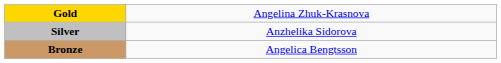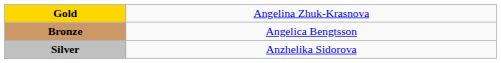 <table class="wikitable" style="text-align:center; " width="35%">
 <tr>
 <td bgcolor="gold"><strong>Gold</strong></td>
 <td><a href='#'>Angelina Zhuk-Krasnova</a><br>  <small><em></em></small></td>
 </tr>
 <tr>
+<td bgcolor="CC9966"><strong>Bronze</strong></td>
+<td><a href='#'>Angelica Bengtsson</a><br>  <small><em></em></small></td>
+</tr>
+<tr>
 <td bgcolor="silver"><strong>Silver</strong></td>
 <td><a href='#'>Anzhelika Sidorova</a><br>  <small><em></em></small></td>
 </tr>
-<tr>
-<td bgcolor="CC9966"><strong>Bronze</strong></td>
-<td><a href='#'>Angelica Bengtsson</a><br>  <small><em></em></small></td>
-</tr>
 </table>
